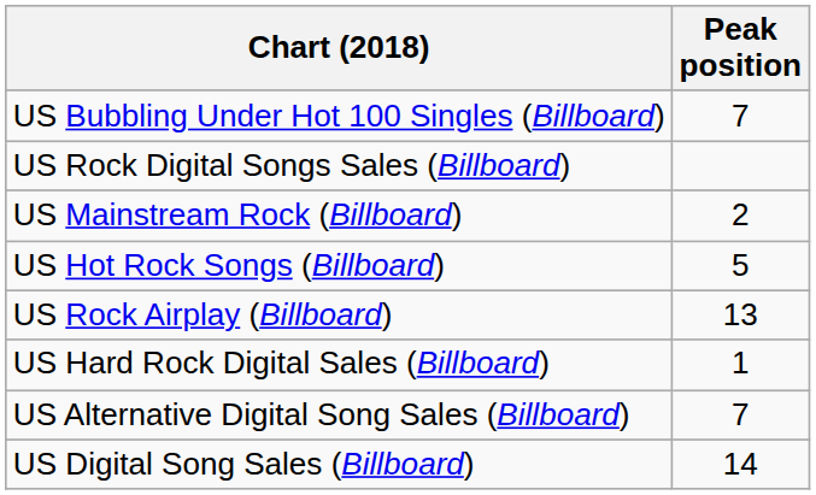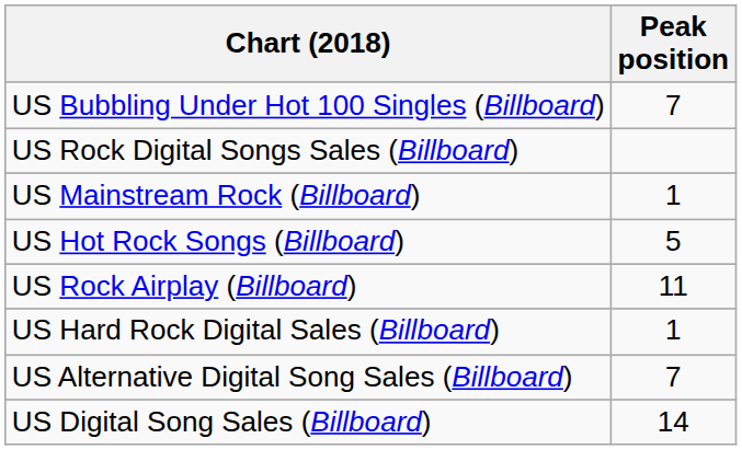 <table class="wikitable sortable">
 <tr>
 <th>Chart (2018)</th>
 <th>Peak<br>position</th>
 </tr>
 <tr>
 <td>US <a href='#'>Bubbling Under Hot 100 Singles</a> (<em><a href='#'>Billboard</a></em>)</td>
 <td style="text-align:center;">7</td>
 </tr>
 <tr>
 <td scope="row">US Rock Digital Songs Sales (<em><a href='#'>Billboard</a></em>)</td>
 <td></td>
 </tr>
 <tr>
 <td>US <a href='#'>Mainstream Rock</a> (<em><a href='#'>Billboard</a></em>)</td>
-<td style="text-align:center;">2</td>
+<td style="text-align:center;">1</td>
 </tr>
 <tr>
 <td>US <a href='#'>Hot Rock Songs</a> (<em><a href='#'>Billboard</a></em>)</td>
 <td style="text-align:center;">5</td>
 </tr>
 <tr>
 <td>US <a href='#'>Rock Airplay</a> (<em><a href='#'>Billboard</a></em>)</td>
-<td style="text-align:center;">13</td>
+<td style="text-align:center;">11</td>
 </tr>
 <tr>
 <td>US Hard Rock Digital Sales (<em><a href='#'>Billboard</a></em>)</td>
 <td style="text-align:center;">1</td>
 </tr>
 <tr>
 <td>US Alternative Digital Song Sales (<em><a href='#'>Billboard</a></em>)</td>
 <td style="text-align:center;">7</td>
 </tr>
 <tr>
 <td>US Digital Song Sales (<em><a href='#'>Billboard</a></em>)</td>
 <td style="text-align:center;">14</td>
 </tr>
 </table>
